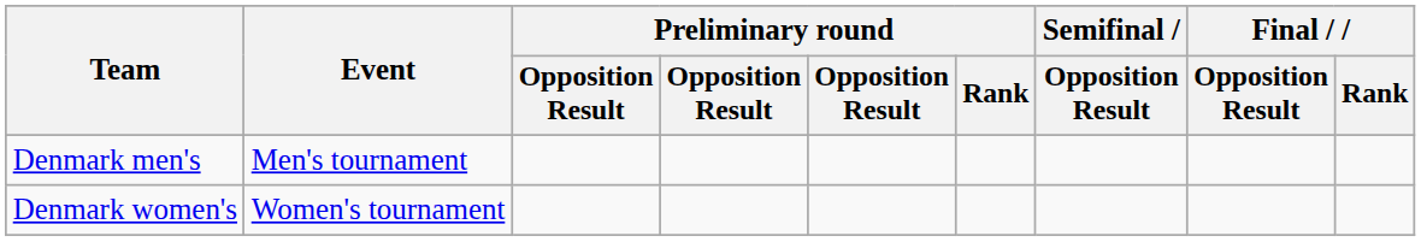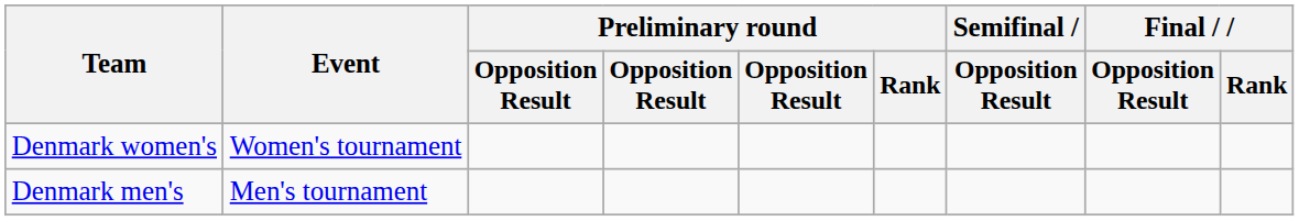 <table class=wikitable style=font-size:90%>
 <tr>
 <th rowspan=2>Team</th>
 <th rowspan=2>Event</th>
 <th colspan=4>Preliminary round</th>
 <th>Semifinal / </th>
 <th colspan=2>Final /  / </th>
 </tr>
 <tr style=font-size:95%>
 <th>Opposition<br>Result</th>
 <th>Opposition<br>Result</th>
 <th>Opposition<br>Result</th>
 <th>Rank</th>
 <th>Opposition<br>Result</th>
 <th>Opposition<br>Result</th>
 <th>Rank</th>
 </tr>
 <tr align=center>
+<td align=left><a href='#'>Denmark women's</a></td>
+<td align=left><a href='#'>Women's tournament</a></td>
+<td></td>
+<td></td>
+<td></td>
+<td></td>
+<td></td>
+<td></td>
+<td></td>
+</tr>
+<tr align=center>
 <td align=left><a href='#'>Denmark men's</a></td>
 <td align=left><a href='#'>Men's tournament</a></td>
 <td></td>
 <td></td>
 <td></td>
 <td></td>
 <td></td>
 <td></td>
 <td></td>
 </tr>
-<tr align=center>
-<td align=left><a href='#'>Denmark women's</a></td>
-<td align=left><a href='#'>Women's tournament</a></td>
-<td></td>
-<td></td>
-<td></td>
-<td></td>
-<td></td>
-<td></td>
-<td></td>
-</tr>
 </table>
